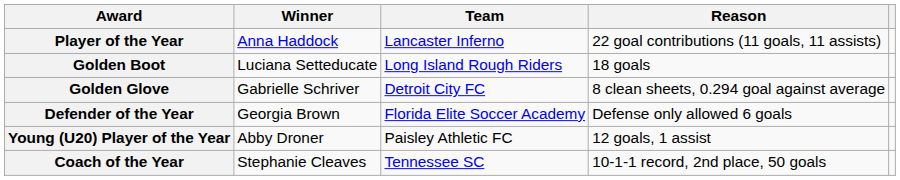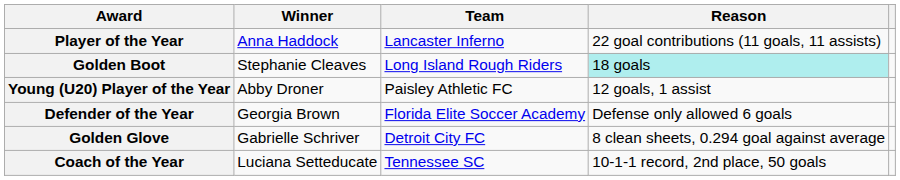 <table class="wikitable">
 <tr>
 <th>Award</th>
 <th>Winner</th>
 <th>Team</th>
 <th>Reason</th>
 <th></th>
 </tr>
 <tr>
 <th>Player of the Year</th>
 <td> <a href='#'>Anna Haddock</a></td>
 <td><a href='#'>Lancaster Inferno</a></td>
 <td>22 goal contributions (11 goals, 11 assists)</td>
 <td align=center></td>
 </tr>
 <tr>
 <th>Golden Boot</th>
-<td> Luciana Setteducate</td>
+<td> Stephanie Cleaves</td>
 <td><a href='#'>Long Island Rough Riders</a></td>
-<td>18 goals</td>
+<td style="background: paleturquoise;">18 goals</td>
+<td align=center></td>
+</tr>
+<tr>
+<th>Young (U20) Player of the Year</th>
+<td> Abby Droner</td>
+<td>Paisley Athletic FC</td>
+<td>12 goals, 1 assist</td>
+<td align=center></td>
+</tr>
+<tr>
+<th>Defender of the Year</th>
+<td> Georgia Brown</td>
+<td><a href='#'>Florida Elite Soccer Academy</a></td>
+<td>Defense only allowed 6 goals</td>
 <td align=center></td>
 </tr>
 <tr>
 <th>Golden Glove</th>
 <td> Gabrielle Schriver</td>
 <td><a href='#'>Detroit City FC</a></td>
 <td>8 clean sheets, 0.294 goal against average</td>
 <td align=center></td>
 </tr>
 <tr>
-<th>Defender of the Year</th>
-<td> Georgia Brown</td>
-<td><a href='#'>Florida Elite Soccer Academy</a></td>
-<td>Defense only allowed 6 goals</td>
-<td align=center></td>
-</tr>
-<tr>
-<th>Young (U20) Player of the Year</th>
-<td> Abby Droner</td>
-<td>Paisley Athletic FC</td>
-<td>12 goals, 1 assist</td>
-<td align=center></td>
-</tr>
-<tr>
 <th>Coach of the Year</th>
-<td> Stephanie Cleaves</td>
+<td> Luciana Setteducate</td>
 <td><a href='#'>Tennessee SC</a></td>
 <td>10-1-1 record, 2nd place, 50 goals</td>
 <td align=center></td>
 </tr>
 </table>
